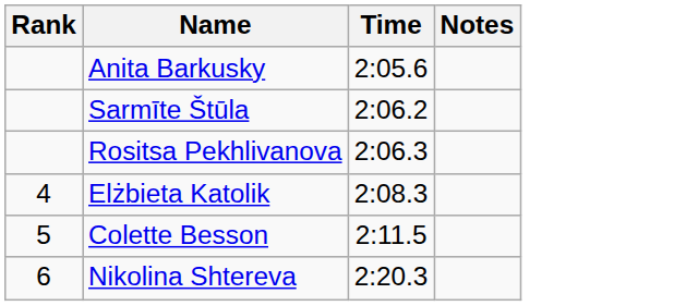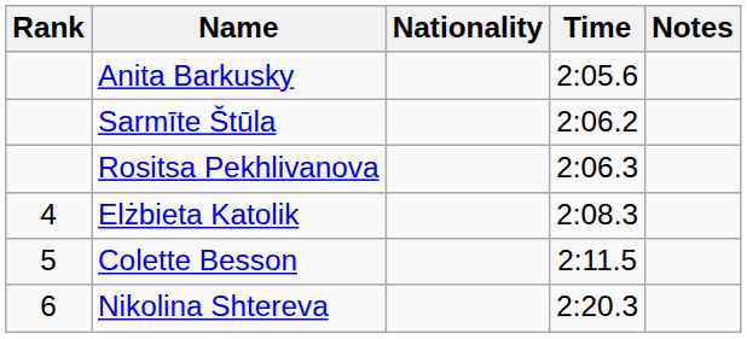 <table class="wikitable sortable" style="text-align:center">
 <tr>
 <th>Rank</th>
 <th>Name</th>
+<th>Nationality</th>
 <th>Time</th>
 <th>Notes</th>
 </tr>
 <tr>
 <td></td>
 <td align="left"><a href='#'>Anita Barkusky</a></td>
+<td align=left></td>
 <td>2:05.6</td>
 <td></td>
 </tr>
 <tr>
 <td></td>
 <td align="left"><a href='#'>Sarmīte Štūla</a></td>
+<td align=left></td>
 <td>2:06.2</td>
 <td></td>
 </tr>
 <tr>
 <td></td>
 <td align="left"><a href='#'>Rositsa Pekhlivanova</a></td>
+<td align=left></td>
 <td>2:06.3</td>
 <td></td>
 </tr>
 <tr>
 <td>4</td>
 <td align="left"><a href='#'>Elżbieta Katolik</a></td>
+<td align=left></td>
 <td>2:08.3</td>
 <td></td>
 </tr>
 <tr>
 <td>5</td>
 <td align="left"><a href='#'>Colette Besson</a></td>
+<td align=left></td>
 <td>2:11.5</td>
 <td></td>
 </tr>
 <tr>
 <td>6</td>
 <td align="left"><a href='#'>Nikolina Shtereva</a></td>
+<td align=left></td>
 <td>2:20.3</td>
 <td></td>
 </tr>
 </table>
